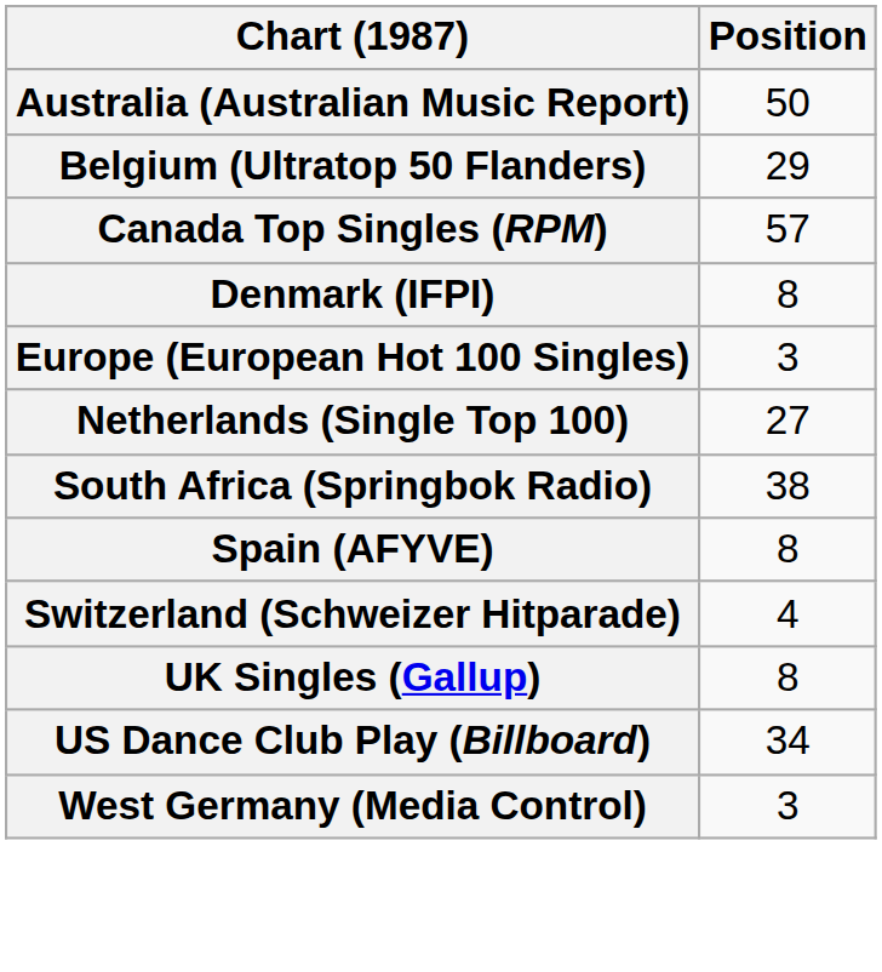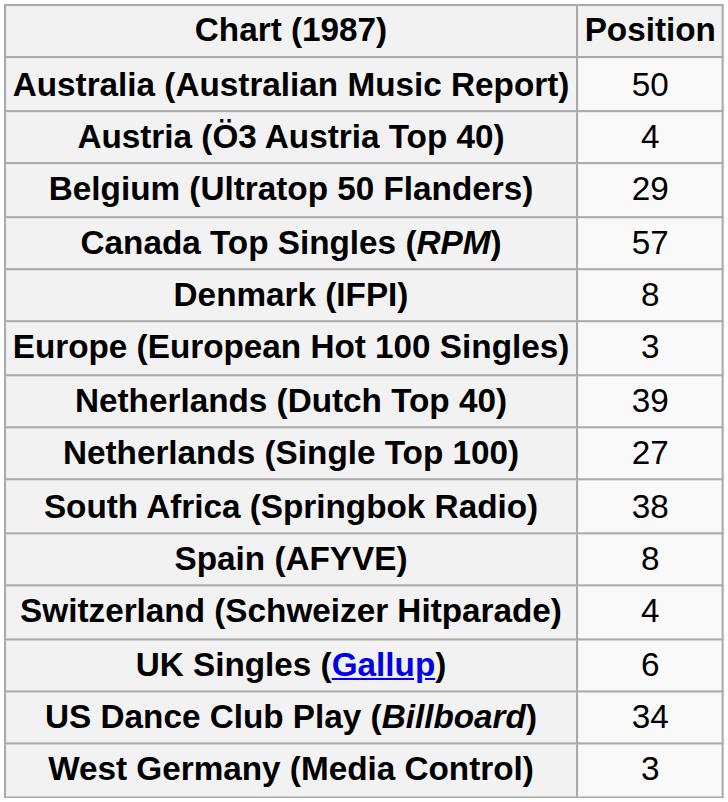 <table class="wikitable sortable plainrowheaders" style="text-align:center">
 <tr>
 <th scope="col">Chart (1987)</th>
 <th scope="col">Position</th>
 </tr>
 <tr>
 <th scope="row">Australia (Australian Music Report)</th>
 <td>50</td>
+</tr>
+<tr>
+<th scope="row">Austria (Ö3 Austria Top 40)</th>
+<td>4</td>
 </tr>
 <tr>
 <th scope="row">Belgium (Ultratop 50 Flanders)</th>
 <td>29</td>
 </tr>
 <tr>
 <th scope="row">Canada Top Singles (<em>RPM</em>)</th>
 <td>57</td>
 </tr>
 <tr>
 <th scope="row">Denmark (IFPI)</th>
 <td>8</td>
 </tr>
 <tr>
 <th scope="row">Europe (European Hot 100 Singles)</th>
 <td>3</td>
+</tr>
+<tr>
+<th scope="row">Netherlands (Dutch Top 40)</th>
+<td>39</td>
 </tr>
 <tr>
 <th scope="row">Netherlands (Single Top 100)</th>
 <td>27</td>
 </tr>
 <tr>
 <th scope="row">South Africa (Springbok Radio)</th>
 <td>38</td>
 </tr>
 <tr>
 <th scope="row">Spain (AFYVE)</th>
 <td>8</td>
 </tr>
 <tr>
 <th scope="row">Switzerland (Schweizer Hitparade)</th>
 <td>4</td>
 </tr>
 <tr>
 <th scope="row">UK Singles (<a href='#'>Gallup</a>)</th>
-<td>8</td>
+<td>6</td>
 </tr>
 <tr>
 <th scope="row">US Dance Club Play (<em>Billboard</em>)</th>
 <td>34</td>
 </tr>
 <tr>
 <th scope="row">West Germany (Media Control)</th>
 <td>3</td>
 </tr>
 </table>
